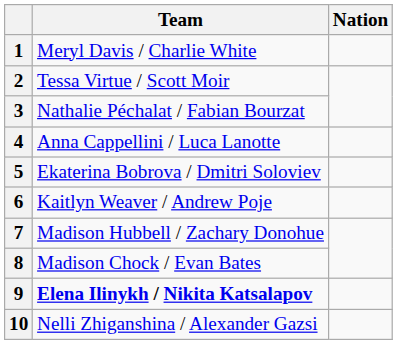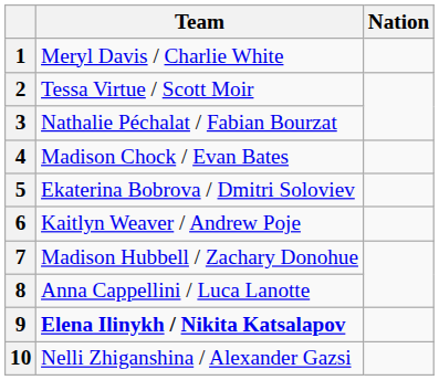 <table class="wikitable sortable" style="text-align: left">
 <tr>
 <th scope="col"></th>
 <th scope="col">Team</th>
 <th scope="col">Nation</th>
 </tr>
 <tr>
 <th scope="row">1</th>
 <td><a href='#'>Meryl Davis</a> / <a href='#'>Charlie White</a></td>
 <td></td>
 </tr>
 <tr>
 <th scope="row">2</th>
 <td><a href='#'>Tessa Virtue</a> / <a href='#'>Scott Moir</a></td>
 <td rowspan="2"></td>
 </tr>
 <tr>
 <th scope="row">3</th>
 <td><a href='#'>Nathalie Péchalat</a> / <a href='#'>Fabian Bourzat</a></td>
 </tr>
 <tr>
 <th scope="row">4</th>
-<td><a href='#'>Anna Cappellini</a> / <a href='#'>Luca Lanotte</a></td>
+<td><a href='#'>Madison Chock</a> / <a href='#'>Evan Bates</a></td>
 <td></td>
 </tr>
 <tr>
 <th scope="row">5</th>
 <td><a href='#'>Ekaterina Bobrova</a> / <a href='#'>Dmitri Soloviev</a></td>
 <td></td>
 </tr>
 <tr>
 <th scope="row">6</th>
 <td><a href='#'>Kaitlyn Weaver</a> / <a href='#'>Andrew Poje</a></td>
 <td></td>
 </tr>
 <tr>
 <th scope="row">7</th>
 <td><a href='#'>Madison Hubbell</a> / <a href='#'>Zachary Donohue</a></td>
 <td rowspan="2"></td>
 </tr>
 <tr>
 <th scope="row">8</th>
-<td><a href='#'>Madison Chock</a> / <a href='#'>Evan Bates</a></td>
+<td><a href='#'>Anna Cappellini</a> / <a href='#'>Luca Lanotte</a></td>
 </tr>
 <tr>
 <th scope="row">9</th>
 <td><strong><a href='#'>Elena Ilinykh</a> / <a href='#'>Nikita Katsalapov</a></strong></td>
 <td></td>
 </tr>
 <tr>
 <th scope="row">10</th>
 <td><a href='#'>Nelli Zhiganshina</a> / <a href='#'>Alexander Gazsi</a></td>
 <td></td>
 </tr>
 </table>
